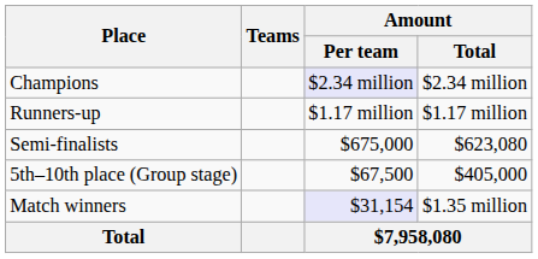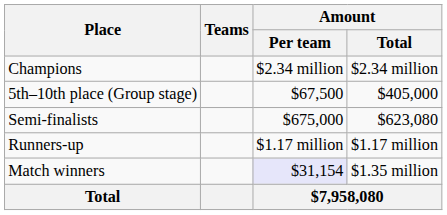 <table class="wikitable sortable" style="text-align:right">
 <tr>
 <th rowspan="2" scope=col>Place</th>
 <th rowspan="2" scope=col>Teams</th>
 <th colspan="2" scope=colgroup>Amount</th>
 </tr>
 <tr>
 <th scope=col>Per team</th>
 <th scope=col>Total</th>
 </tr>
 <tr>
 <td align=left>Champions</td>
 <td></td>
-<td style="background: lavender;">$2.34 million</td>
+<td>$2.34 million</td>
 <td>$2.34 million</td>
 </tr>
 <tr>
-<td align=left>Runners-up</td>
+<td align=left>5th–10th place (Group stage)</td>
 <td></td>
-<td>$1.17 million</td>
-<td>$1.17 million</td>
+<td>$67,500</td>
+<td>$405,000</td>
 </tr>
 <tr>
 <td align=left>Semi-finalists</td>
 <td></td>
 <td>$675,000</td>
 <td>$623,080</td>
 </tr>
 <tr>
-<td align=left>5th–10th place (Group stage)</td>
+<td align=left>Runners-up</td>
 <td></td>
-<td>$67,500</td>
-<td>$405,000</td>
+<td>$1.17 million</td>
+<td>$1.17 million</td>
 </tr>
 <tr>
 <td align=left>Match winners</td>
 <td></td>
 <td style="background: lavender;">$31,154</td>
 <td>$1.35 million</td>
 </tr>
 <tr>
 <th align=left>Total</th>
 <th></th>
 <th colspan="2">$7,958,080</th>
 </tr>
 </table>
